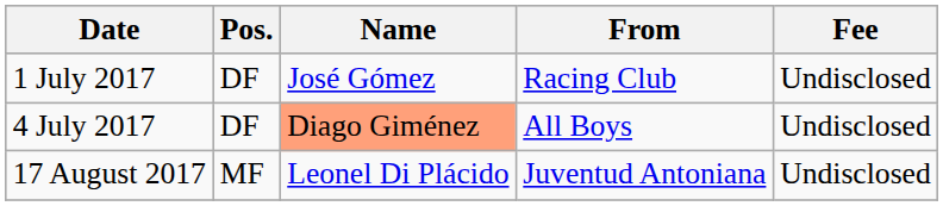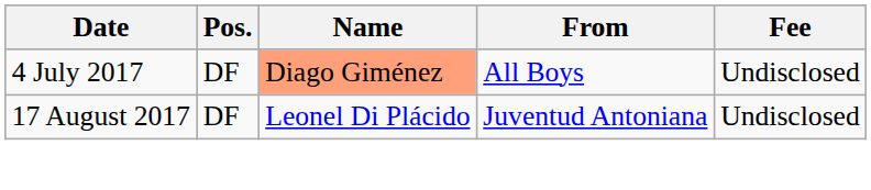 <table class="wikitable">
 <tr>
 <th>Date</th>
 <th>Pos.</th>
 <th>Name</th>
 <th>From</th>
 <th>Fee</th>
-</tr>
-<tr>
-<td>1 July 2017</td>
-<td>DF</td>
-<td> <a href='#'>José Gómez</a></td>
-<td> <a href='#'>Racing Club</a></td>
-<td>Undisclosed</td>
 </tr>
 <tr>
 <td>4 July 2017</td>
 <td>DF</td>
 <td style="background: lightsalmon;"> Diago Giménez</td>
 <td> <a href='#'>All Boys</a></td>
 <td>Undisclosed</td>
 </tr>
 <tr>
 <td>17 August 2017</td>
-<td>MF</td>
+<td>DF</td>
 <td> <a href='#'>Leonel Di Plácido</a></td>
 <td> <a href='#'>Juventud Antoniana</a></td>
 <td>Undisclosed</td>
 </tr>
 </table>
